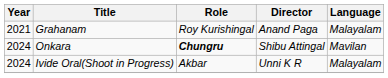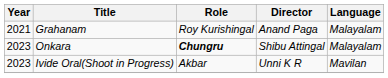 <table class="wikitable sortable">
 <tr>
 <th>Year</th>
 <th>Title</th>
 <th>Role</th>
 <th>Director</th>
 <th>Language</th>
 </tr>
 <tr>
 <td>2021</td>
 <td><em>Grahanam</em></td>
 <td><em>Roy Kurishingal</em></td>
 <td><em>Anand Paga</em></td>
 <td><em>Malayalam</em></td>
 </tr>
 <tr>
-<td>2024</td>
+<td>2023</td>
 <td><em>Onkara</em></td>
 <td><strong><em>Chungru</em></strong></td>
 <td><em>  Shibu Attingal </em></td>
-<td><em>Mavilan</em></td>
+<td><em>Malayalam</em></td>
 </tr>
 <tr>
-<td>2024</td>
+<td>2023</td>
 <td><em>Ivide Oral(Shoot in Progress)</em></td>
 <td><em> Akbar </em></td>
 <td><em>Unni K R</em></td>
-<td><em>Malayalam</em></td>
+<td><em>Mavilan</em></td>
 </tr>
 <tr>
 </tr>
 </table>
